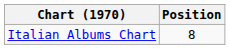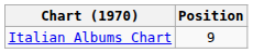 <table class="wikitable" style="text-align:center;">
 <tr>
 <th>Chart (1970)</th>
 <th>Position</th>
 </tr>
 <tr>
 <td align="left"><a href='#'>Italian Albums Chart</a></td>
-<td>8</td>
+<td>9</td>
 </tr>
 </table>
